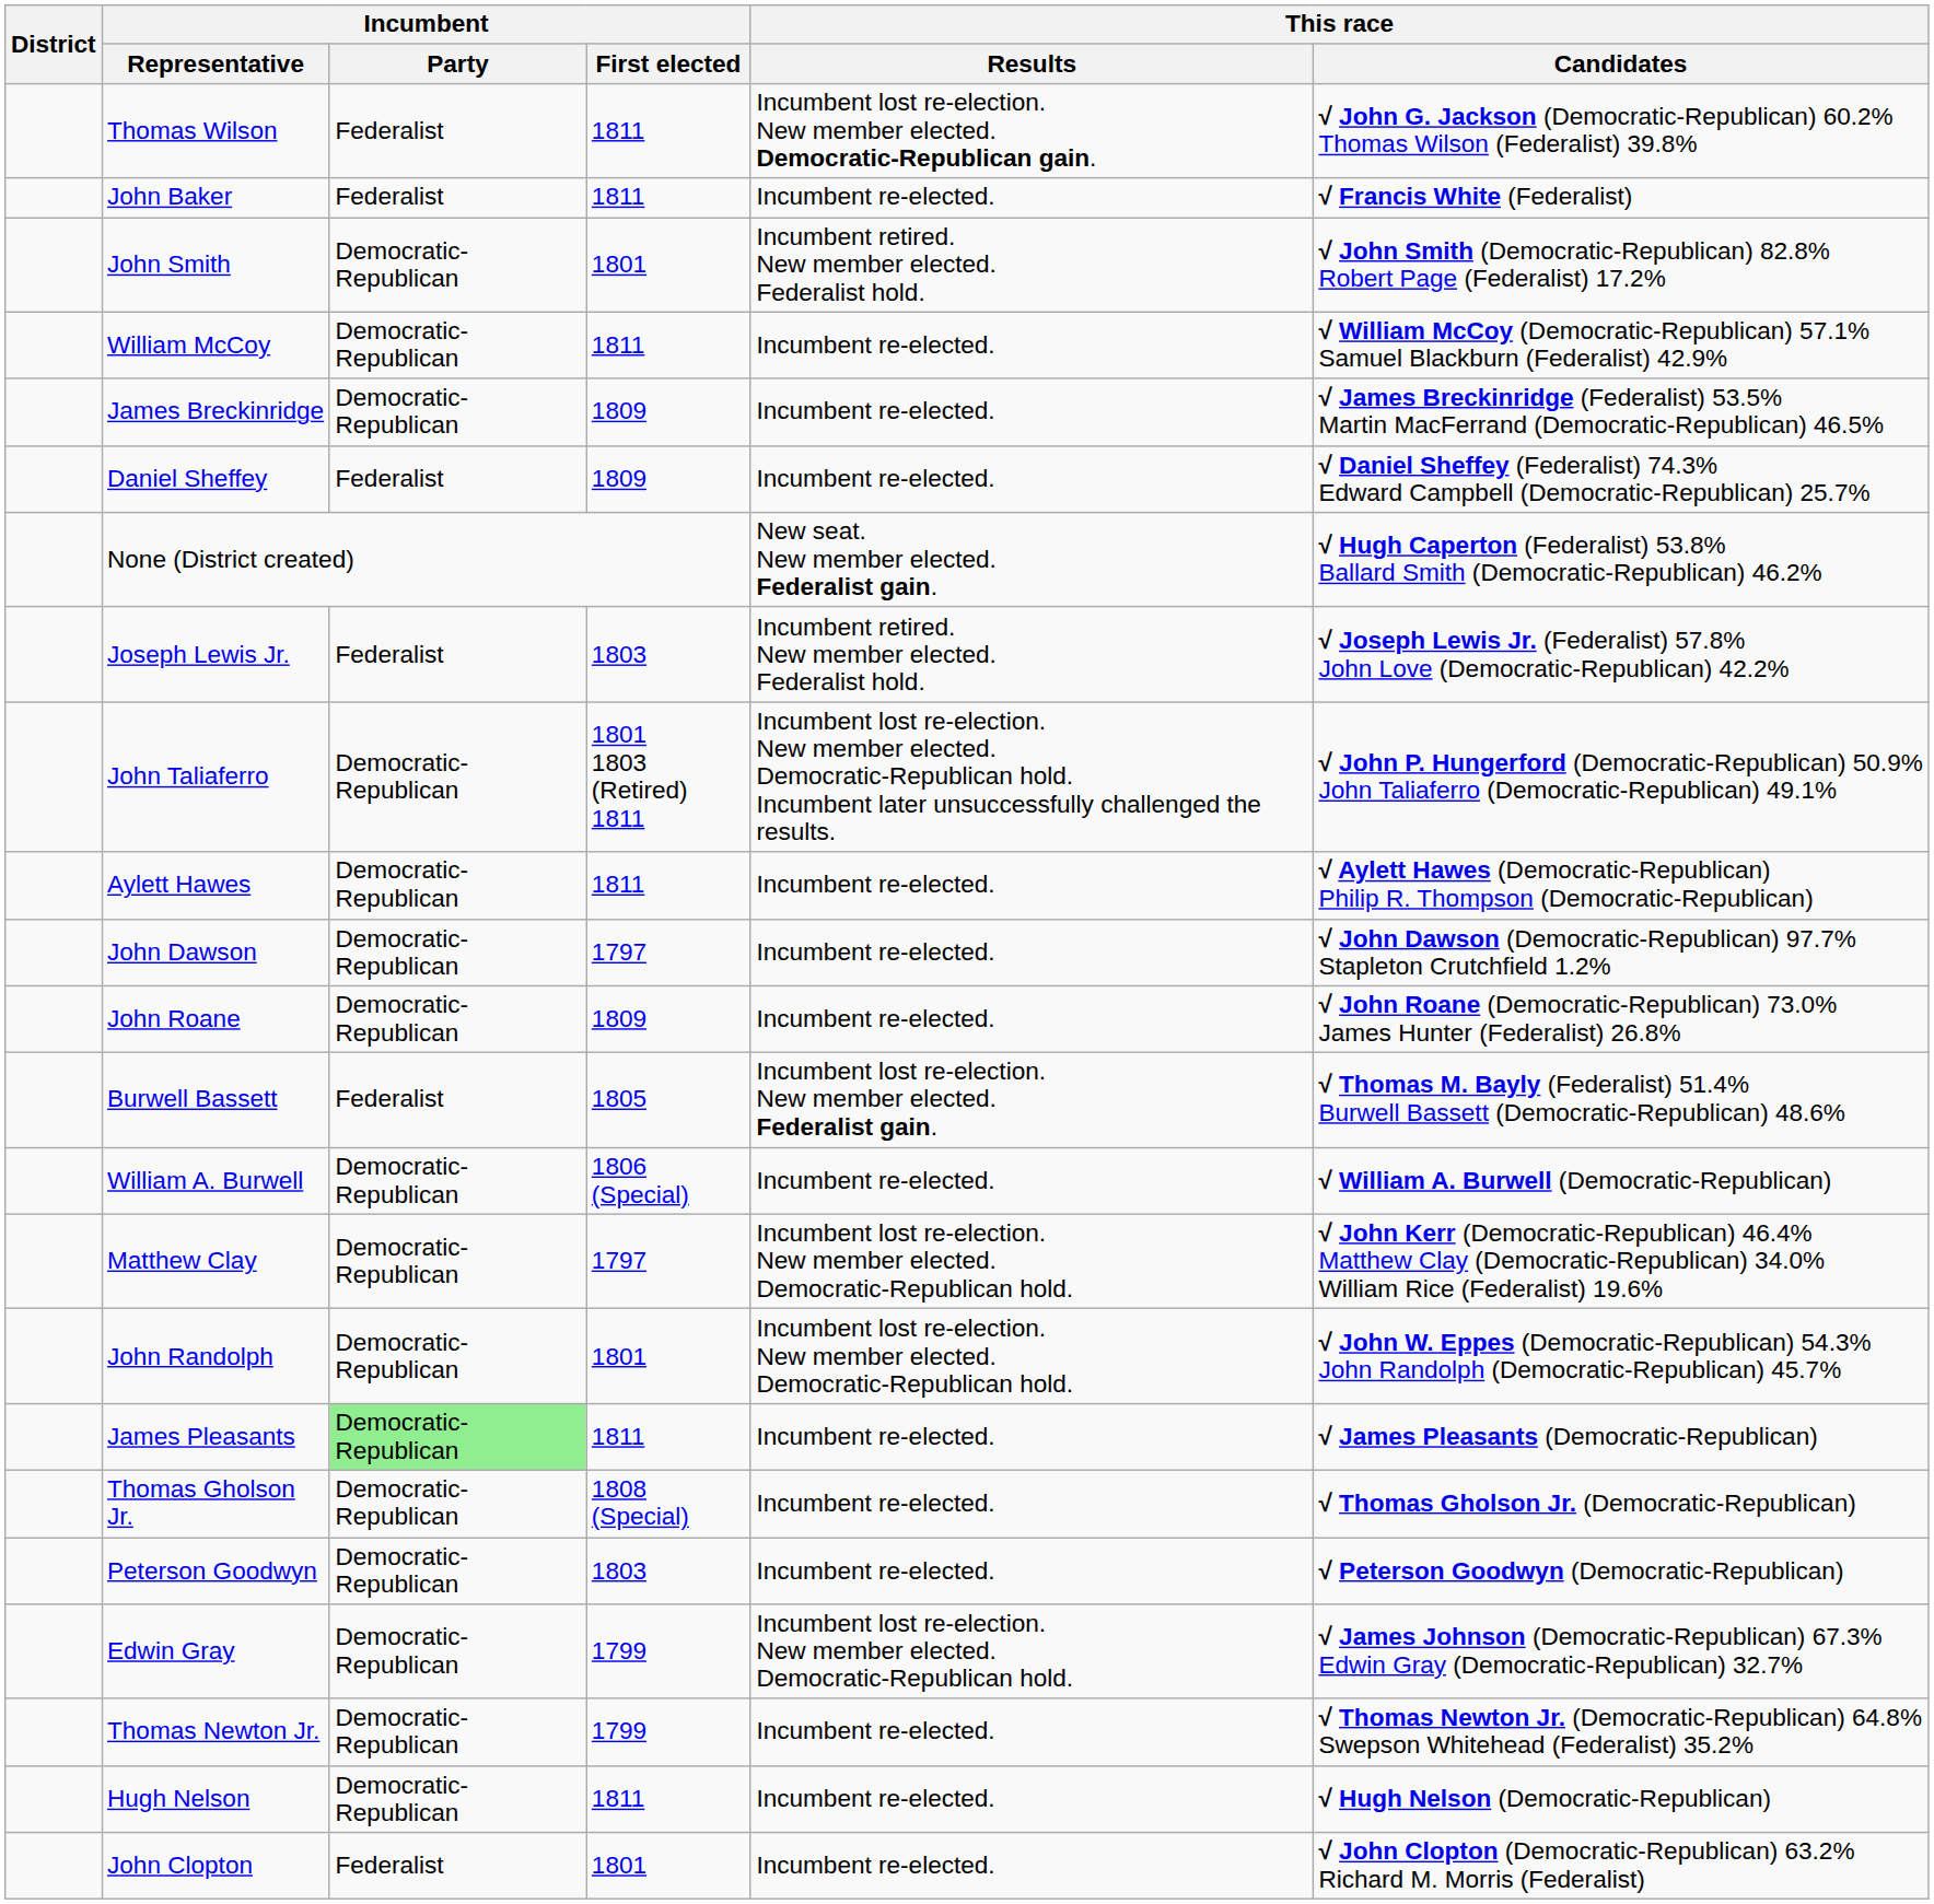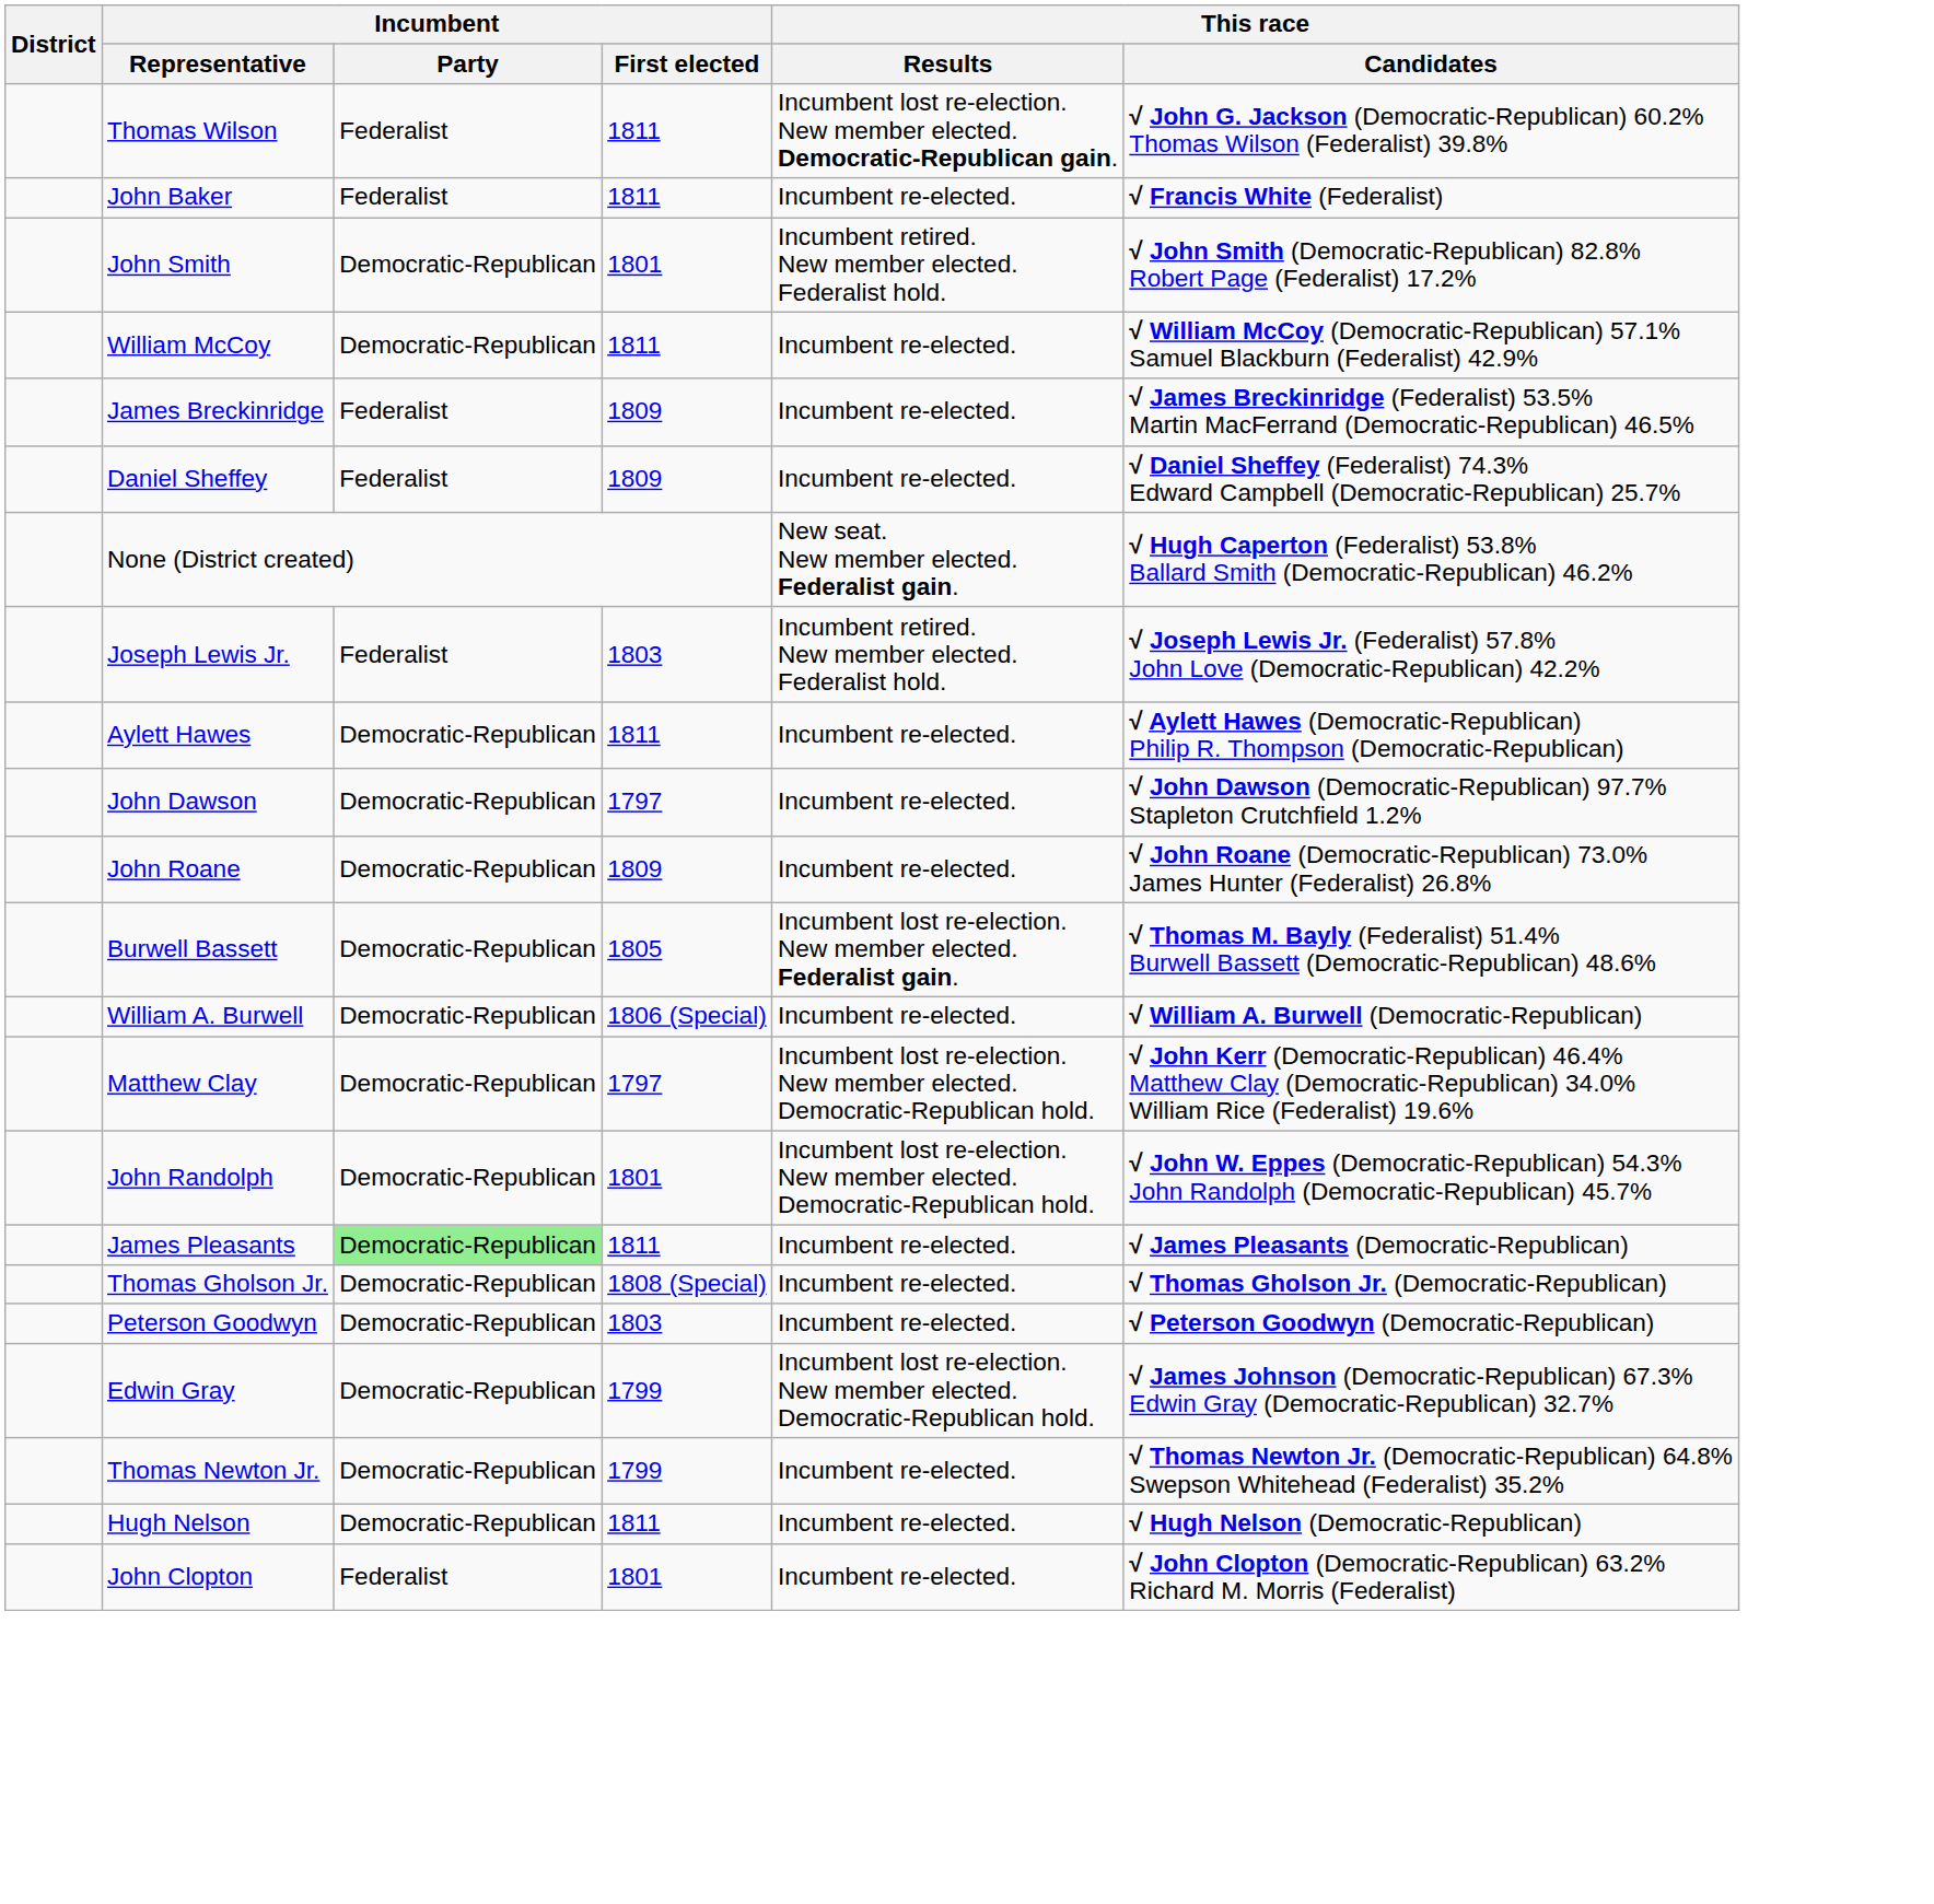 <table class=wikitable>
 <tr>
 <th rowspan=2>District</th>
 <th colspan=3>Incumbent</th>
 <th colspan=2>This race</th>
 </tr>
 <tr>
 <th>Representative</th>
 <th>Party</th>
 <th>First elected</th>
 <th>Results</th>
 <th>Candidates</th>
 </tr>
 <tr>
 <td></td>
 <td><a href='#'>Thomas Wilson</a></td>
 <td>Federalist</td>
 <td><a href='#'>1811</a></td>
 <td>Incumbent lost re-election.<br>New member elected.<br><strong>Democratic-Republican gain</strong>.</td>
 <td nowrap><strong>√ <a href='#'>John G. Jackson</a></strong> (Democratic-Republican) 60.2%<br><a href='#'>Thomas Wilson</a> (Federalist) 39.8%</td>
 </tr>
 <tr>
 <td></td>
 <td><a href='#'>John Baker</a></td>
 <td>Federalist</td>
 <td><a href='#'>1811</a></td>
 <td>Incumbent re-elected.</td>
 <td nowrap><strong>√ <a href='#'>Francis White</a></strong> (Federalist)</td>
 </tr>
 <tr>
 <td></td>
 <td><a href='#'>John Smith</a></td>
 <td>Democratic-Republican</td>
 <td><a href='#'>1801</a></td>
 <td>Incumbent retired.<br>New member elected.<br>Federalist hold.</td>
 <td nowrap><strong>√ <a href='#'>John Smith</a></strong> (Democratic-Republican) 82.8%<br><a href='#'>Robert Page</a> (Federalist) 17.2%</td>
 </tr>
 <tr>
 <td></td>
 <td><a href='#'>William McCoy</a></td>
 <td>Democratic-Republican</td>
 <td><a href='#'>1811</a></td>
 <td>Incumbent re-elected.</td>
 <td nowrap><strong>√ <a href='#'>William McCoy</a></strong> (Democratic-Republican) 57.1%<br>Samuel Blackburn (Federalist) 42.9%</td>
 </tr>
 <tr>
 <td></td>
 <td><a href='#'>James Breckinridge</a></td>
-<td>Democratic-Republican</td>
+<td>Federalist</td>
 <td><a href='#'>1809</a></td>
 <td>Incumbent re-elected.</td>
 <td nowrap><strong>√ <a href='#'>James Breckinridge</a></strong> (Federalist) 53.5%<br>Martin MacFerrand (Democratic-Republican) 46.5%</td>
 </tr>
 <tr>
 <td></td>
 <td><a href='#'>Daniel Sheffey</a></td>
 <td>Federalist</td>
 <td><a href='#'>1809</a></td>
 <td>Incumbent re-elected.</td>
 <td nowrap><strong>√ <a href='#'>Daniel Sheffey</a></strong> (Federalist) 74.3%<br>Edward Campbell (Democratic-Republican) 25.7%</td>
 </tr>
 <tr>
 <td></td>
 <td colspan=3>None (District created)</td>
 <td>New seat.<br>New member elected.<br><strong>Federalist gain</strong>.</td>
 <td nowrap><strong>√ <a href='#'>Hugh Caperton</a></strong> (Federalist) 53.8%<br><a href='#'>Ballard Smith</a> (Democratic-Republican) 46.2%</td>
 </tr>
 <tr>
 <td></td>
 <td><a href='#'>Joseph Lewis Jr.</a><br></td>
 <td>Federalist</td>
 <td><a href='#'>1803</a></td>
 <td>Incumbent retired.<br>New member elected.<br>Federalist hold.</td>
 <td nowrap><strong>√ <a href='#'>Joseph Lewis Jr.</a></strong> (Federalist) 57.8%<br><a href='#'>John Love</a> (Democratic-Republican) 42.2%</td>
 </tr>
 <tr>
 <td></td>
-<td><a href='#'>John Taliaferro</a><br></td>
-<td>Democratic-Republican</td>
-<td><a href='#'>1801</a><br>1803 (Retired)<br><a href='#'>1811</a></td>
-<td>Incumbent lost re-election.<br>New member elected.<br>Democratic-Republican hold.<br>Incumbent later unsuccessfully challenged the results.</td>
-<td nowrap><strong>√ <a href='#'>John P. Hungerford</a></strong> (Democratic-Republican) 50.9%<br><a href='#'>John Taliaferro</a> (Democratic-Republican) 49.1%</td>
-</tr>
-<tr>
-<td></td>
 <td><a href='#'>Aylett Hawes</a><br></td>
 <td>Democratic-Republican</td>
 <td><a href='#'>1811</a></td>
 <td>Incumbent re-elected.</td>
 <td nowrap><strong>√ <a href='#'>Aylett Hawes</a></strong> (Democratic-Republican)<br><a href='#'>Philip R. Thompson</a> (Democratic-Republican)</td>
 </tr>
 <tr>
 <td></td>
 <td><a href='#'>John Dawson</a><br></td>
 <td>Democratic-Republican</td>
 <td><a href='#'>1797</a></td>
 <td>Incumbent re-elected.</td>
 <td nowrap><strong>√ <a href='#'>John Dawson</a></strong> (Democratic-Republican) 97.7%<br>Stapleton Crutchfield 1.2%</td>
 </tr>
 <tr>
 <td></td>
 <td><a href='#'>John Roane</a><br></td>
 <td>Democratic-Republican</td>
 <td><a href='#'>1809</a></td>
 <td>Incumbent re-elected.</td>
 <td nowrap><strong>√ <a href='#'>John Roane</a></strong> (Democratic-Republican) 73.0%<br>James Hunter (Federalist) 26.8%</td>
 </tr>
 <tr>
 <td></td>
 <td><a href='#'>Burwell Bassett</a><br></td>
-<td>Federalist</td>
+<td>Democratic-Republican</td>
 <td><a href='#'>1805</a></td>
 <td>Incumbent lost re-election.<br>New member elected.<br><strong>Federalist gain</strong>.</td>
 <td nowrap><strong>√ <a href='#'>Thomas M. Bayly</a></strong> (Federalist) 51.4%<br><a href='#'>Burwell Bassett</a> (Democratic-Republican) 48.6%</td>
 </tr>
 <tr>
 <td></td>
 <td><a href='#'>William A. Burwell</a><br></td>
 <td>Democratic-Republican</td>
 <td><a href='#'>1806 (Special)</a></td>
 <td>Incumbent re-elected.</td>
 <td nowrap><strong>√ <a href='#'>William A. Burwell</a></strong> (Democratic-Republican)</td>
 </tr>
 <tr>
 <td></td>
 <td><a href='#'>Matthew Clay</a><br></td>
 <td>Democratic-Republican</td>
 <td><a href='#'>1797</a></td>
 <td>Incumbent lost re-election.<br>New member elected.<br>Democratic-Republican hold.</td>
 <td nowrap><strong>√ <a href='#'>John Kerr</a></strong> (Democratic-Republican) 46.4%<br><a href='#'>Matthew Clay</a> (Democratic-Republican) 34.0%<br>William Rice (Federalist) 19.6%</td>
 </tr>
 <tr>
 <td></td>
 <td><a href='#'>John Randolph</a><br></td>
 <td>Democratic-Republican</td>
 <td><a href='#'>1801</a></td>
 <td>Incumbent lost re-election.<br>New member elected.<br>Democratic-Republican hold.</td>
 <td nowrap><strong>√ <a href='#'>John W. Eppes</a></strong> (Democratic-Republican) 54.3%<br><a href='#'>John Randolph</a> (Democratic-Republican) 45.7%</td>
 </tr>
 <tr>
 <td></td>
 <td><a href='#'>James Pleasants</a><br></td>
 <td style="background: lightgreen;">Democratic-Republican</td>
 <td><a href='#'>1811</a></td>
 <td>Incumbent re-elected.</td>
 <td nowrap><strong>√ <a href='#'>James Pleasants</a></strong> (Democratic-Republican)</td>
 </tr>
 <tr>
 <td></td>
 <td><a href='#'>Thomas Gholson Jr.</a><br></td>
 <td>Democratic-Republican</td>
 <td><a href='#'>1808 (Special)</a></td>
 <td>Incumbent re-elected.</td>
 <td nowrap><strong>√ <a href='#'>Thomas Gholson Jr.</a></strong> (Democratic-Republican)</td>
 </tr>
 <tr>
 <td></td>
 <td><a href='#'>Peterson Goodwyn</a><br></td>
 <td>Democratic-Republican</td>
 <td><a href='#'>1803</a></td>
 <td>Incumbent re-elected.</td>
 <td nowrap><strong>√ <a href='#'>Peterson Goodwyn</a></strong> (Democratic-Republican)</td>
 </tr>
 <tr>
 <td></td>
 <td><a href='#'>Edwin Gray</a><br></td>
 <td>Democratic-Republican</td>
 <td><a href='#'>1799</a></td>
 <td>Incumbent lost re-election.<br>New member elected.<br>Democratic-Republican hold.</td>
 <td nowrap><strong>√ <a href='#'>James Johnson</a></strong> (Democratic-Republican) 67.3%<br><a href='#'>Edwin Gray</a> (Democratic-Republican) 32.7%</td>
 </tr>
 <tr>
 <td></td>
 <td><a href='#'>Thomas Newton Jr.</a><br></td>
 <td>Democratic-Republican</td>
 <td><a href='#'>1799</a></td>
 <td>Incumbent re-elected.</td>
 <td nowrap><strong>√ <a href='#'>Thomas Newton Jr.</a></strong> (Democratic-Republican) 64.8%<br>Swepson Whitehead (Federalist) 35.2%</td>
 </tr>
 <tr>
 <td></td>
 <td><a href='#'>Hugh Nelson</a><br></td>
 <td>Democratic-Republican</td>
 <td><a href='#'>1811</a></td>
 <td>Incumbent re-elected.</td>
 <td nowrap><strong>√ <a href='#'>Hugh Nelson</a></strong> (Democratic-Republican)</td>
 </tr>
 <tr>
 <td></td>
 <td><a href='#'>John Clopton</a><br></td>
 <td>Federalist</td>
 <td><a href='#'>1801</a></td>
 <td>Incumbent re-elected.</td>
 <td nowrap><strong>√ <a href='#'>John Clopton</a></strong> (Democratic-Republican) 63.2%<br>Richard M. Morris (Federalist)</td>
 </tr>
 </table>
